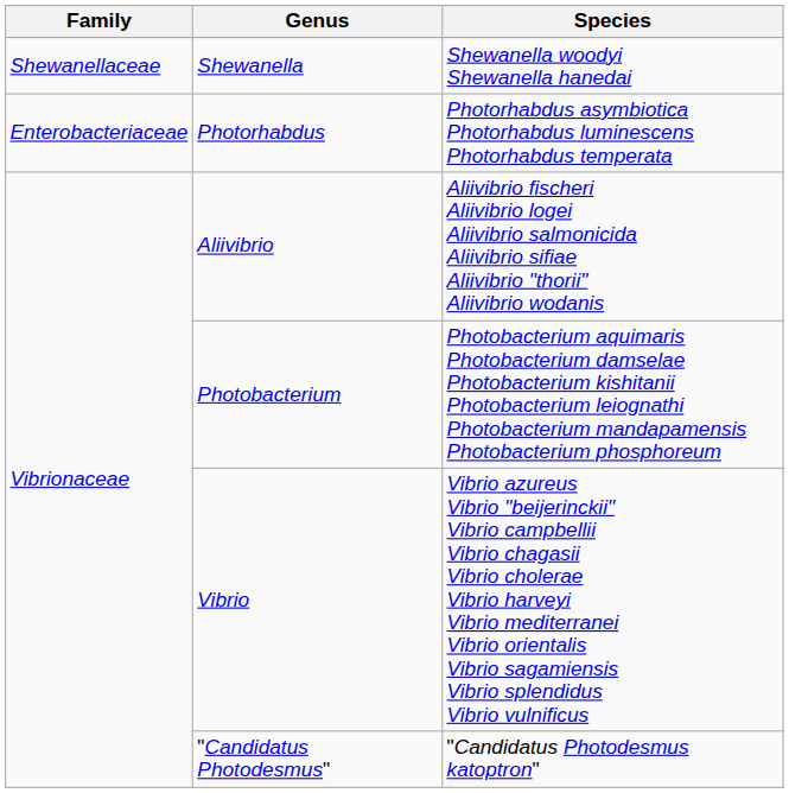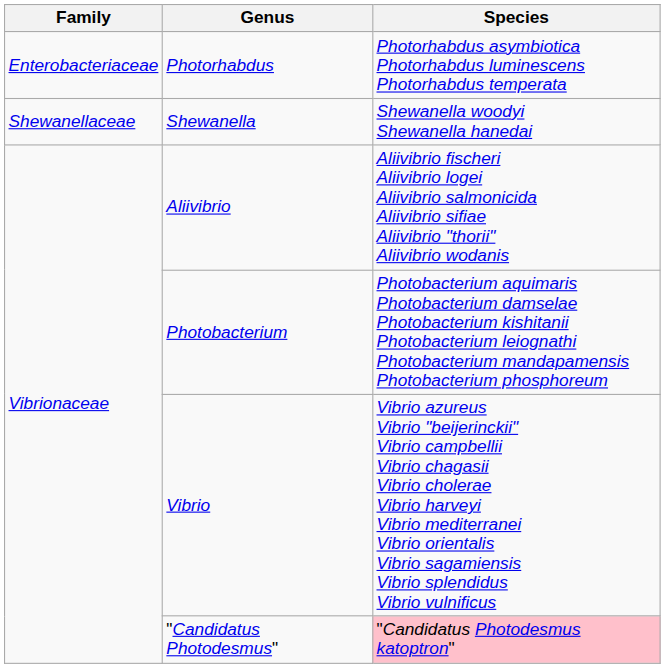 <table class="wikitable">
 <tr>
 <th>Family</th>
 <th>Genus</th>
 <th>Species</th>
 </tr>
 <tr>
+<td><em><a href='#'>Enterobacteriaceae</a></em></td>
+<td><em><a href='#'>Photorhabdus</a></em></td>
+<td><em><a href='#'>Photorhabdus asymbiotica</a></em><br><em><a href='#'>Photorhabdus luminescens</a></em><br><em><a href='#'>Photorhabdus temperata</a></em></td>
+</tr>
+<tr>
 <td><em><a href='#'>Shewanellaceae</a></em></td>
 <td><em><a href='#'>Shewanella</a></em></td>
 <td><em><a href='#'>Shewanella woodyi</a></em><br><em><a href='#'>Shewanella hanedai</a></em></td>
-</tr>
-<tr>
-<td><em><a href='#'>Enterobacteriaceae</a></em></td>
-<td><em><a href='#'>Photorhabdus</a></em></td>
-<td><em><a href='#'>Photorhabdus asymbiotica</a></em><br><em><a href='#'>Photorhabdus luminescens</a></em><br><em><a href='#'>Photorhabdus temperata</a></em></td>
 </tr>
 <tr>
 <td rowspan="4"><em><a href='#'>Vibrionaceae</a></em></td>
 <td><em><a href='#'>Aliivibrio</a></em></td>
 <td><em><a href='#'>Aliivibrio fischeri</a></em><br><em><a href='#'>Aliivibrio logei</a></em><br><em><a href='#'>Aliivibrio salmonicida</a></em><br><em><a href='#'>Aliivibrio sifiae</a></em><br><em><a href='#'>Aliivibrio "thorii"</a></em><br><em><a href='#'>Aliivibrio wodanis</a></em></td>
 </tr>
 <tr>
 <td><em><a href='#'>Photobacterium</a></em></td>
 <td><em><a href='#'>Photobacterium aquimaris</a></em><br><em><a href='#'>Photobacterium damselae</a></em><br><em><a href='#'>Photobacterium kishitanii</a></em><br><em><a href='#'>Photobacterium leiognathi</a></em><br><em><a href='#'>Photobacterium mandapamensis</a></em><br><em><a href='#'>Photobacterium phosphoreum</a></em></td>
 </tr>
 <tr>
 <td><em><a href='#'>Vibrio</a></em></td>
 <td><em><a href='#'>Vibrio azureus</a></em><br><em><a href='#'>Vibrio "beijerinckii"</a></em><br><em><a href='#'>Vibrio campbellii</a></em><br><em><a href='#'>Vibrio chagasii</a></em><br><em><a href='#'>Vibrio cholerae</a></em><br><em><a href='#'>Vibrio harveyi</a></em><br><em><a href='#'>Vibrio mediterranei</a></em><br><em><a href='#'>Vibrio orientalis</a></em><br><em><a href='#'>Vibrio sagamiensis</a></em><br><em><a href='#'>Vibrio splendidus</a></em><br><em><a href='#'>Vibrio vulnificus</a></em></td>
 </tr>
 <tr>
 <td>"<em><a href='#'>Candidatus</a> <a href='#'>Photodesmus</a></em>"</td>
-<td>"<em>Candidatus <a href='#'>Photodesmus katoptron</a></em>"</td>
+<td style="background: pink;">"<em>Candidatus <a href='#'>Photodesmus katoptron</a></em>"</td>
 </tr>
 </table>
